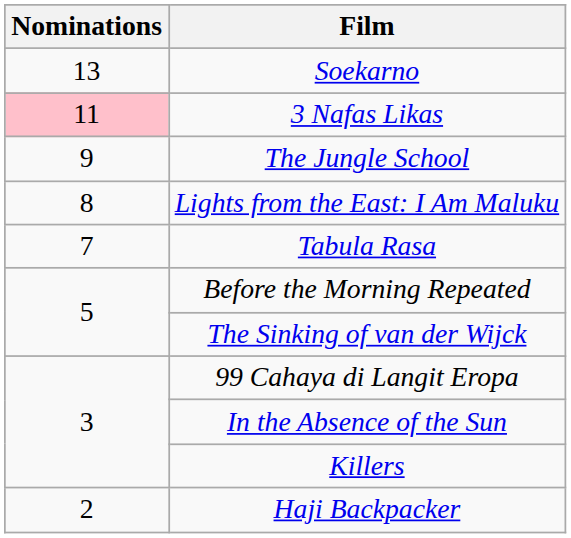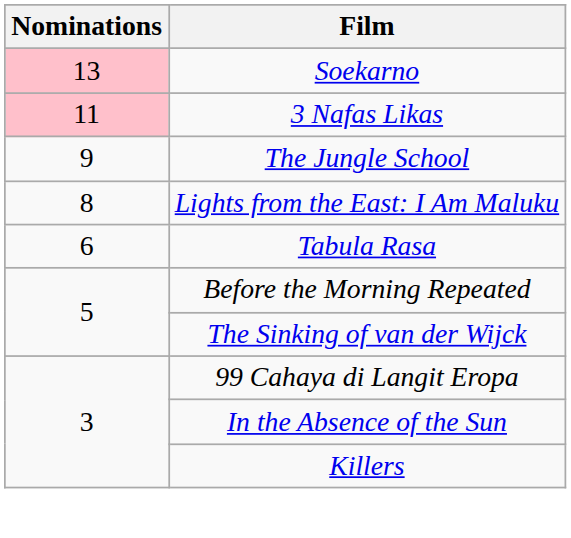 <table class="wikitable plainrowheaders" rowspan=2 style="text-align: center;">
 <tr>
 <th scope="col" style="width:55px;">Nominations</th>
 <th scope="col" style="text-align:center;">Film</th>
 </tr>
 <tr>
-<td>13</td>
+<td style="background: pink;">13</td>
 <td><em><a href='#'>Soekarno</a></em></td>
 </tr>
 <tr>
 <td style="background: pink;">11</td>
 <td><em><a href='#'>3 Nafas Likas</a></em></td>
 </tr>
 <tr>
 <td>9</td>
 <td><em><a href='#'>The Jungle School</a></em></td>
 </tr>
 <tr>
 <td>8</td>
 <td><em><a href='#'>Lights from the East: I Am Maluku</a></em></td>
 </tr>
 <tr>
-<td>7</td>
+<td>6</td>
 <td><em><a href='#'>Tabula Rasa</a></em></td>
 </tr>
 <tr>
 <td rowspan="2">5</td>
 <td><em>Before the Morning Repeated</em></td>
 </tr>
 <tr>
 <td><em><a href='#'>The Sinking of van der Wijck</a></em></td>
 </tr>
 <tr>
 <td rowspan="3">3</td>
 <td><em>99 Cahaya di Langit Eropa</em></td>
 </tr>
 <tr>
 <td><em><a href='#'>In the Absence of the Sun</a></em></td>
 </tr>
 <tr>
 <td><em><a href='#'>Killers</a></em></td>
 </tr>
-<tr>
-<td>2</td>
-<td><em><a href='#'>Haji Backpacker</a></em></td>
-</tr>
 </table>
